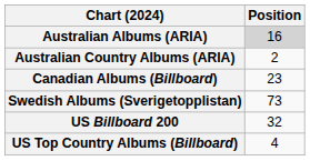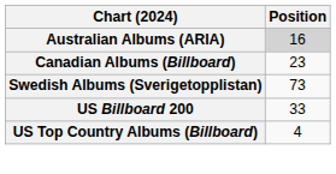 <table class="wikitable sortable plainrowheaders" style="text-align:center">
 <tr>
 <th scope="col">Chart (2024)</th>
 <th scope="col">Position</th>
 </tr>
 <tr>
 <th scope="row">Australian Albums (ARIA)</th>
 <td style="background: lightgrey;">16</td>
-</tr>
-<tr>
-<th scope="row">Australian Country Albums (ARIA)</th>
-<td>2</td>
 </tr>
 <tr>
 <th scope="row">Canadian Albums (<em>Billboard</em>)</th>
 <td>23</td>
 </tr>
 <tr>
 <th scope="row">Swedish Albums (Sverigetopplistan)</th>
 <td>73</td>
 </tr>
 <tr>
 <th scope="row">US <em>Billboard</em> 200</th>
-<td>32</td>
+<td>33</td>
 </tr>
 <tr>
 <th scope="row">US Top Country Albums (<em>Billboard</em>)</th>
 <td>4</td>
 </tr>
 </table>
